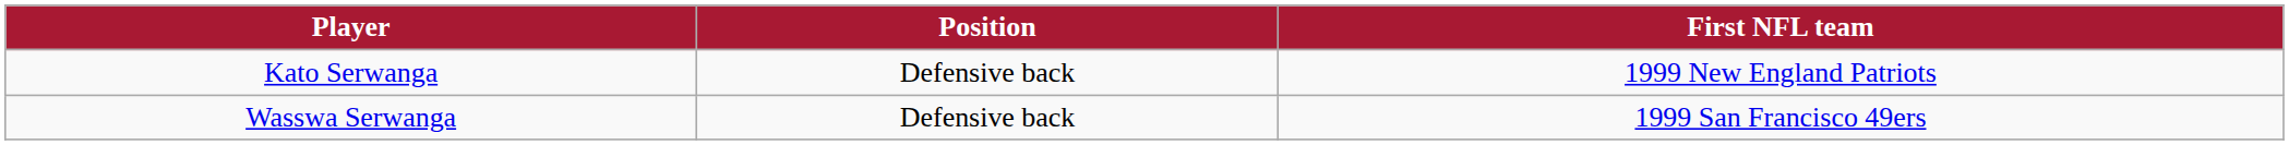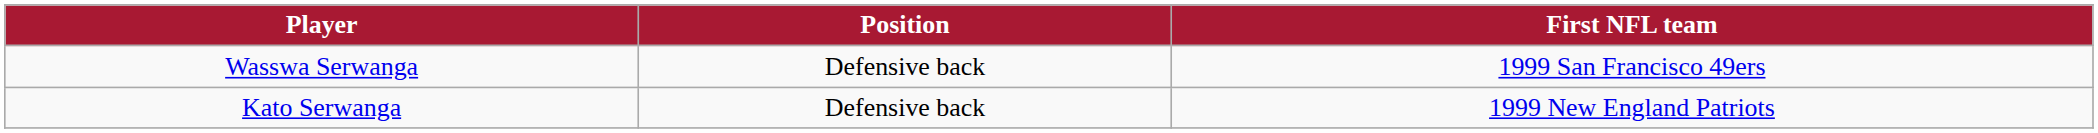 <table class="wikitable" width="65%">
 <tr align="center"  style="background:#A81933;color:#FFFFFF;">
 <td><strong>Player</strong></td>
 <td><strong>Position</strong></td>
 <td><strong>First NFL team</strong></td>
 </tr>
 <tr align="center" bgcolor="">
+<td><a href='#'>Wasswa Serwanga</a></td>
+<td>Defensive back</td>
+<td><a href='#'>1999 San Francisco 49ers</a></td>
+</tr>
+<tr align="center" bgcolor="">
 <td><a href='#'>Kato Serwanga</a></td>
 <td>Defensive back</td>
 <td><a href='#'>1999 New England Patriots</a></td>
 </tr>
-<tr align="center" bgcolor="">
-<td><a href='#'>Wasswa Serwanga</a></td>
-<td>Defensive back</td>
-<td><a href='#'>1999 San Francisco 49ers</a></td>
-</tr>
 </table>
